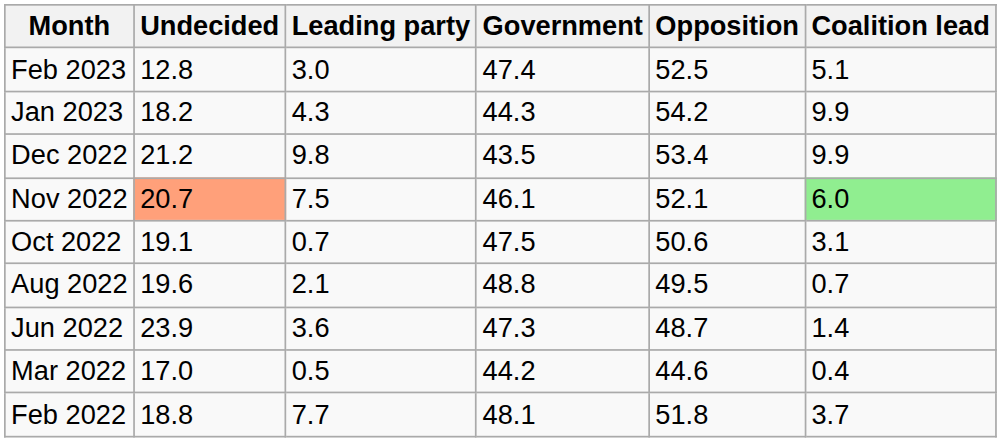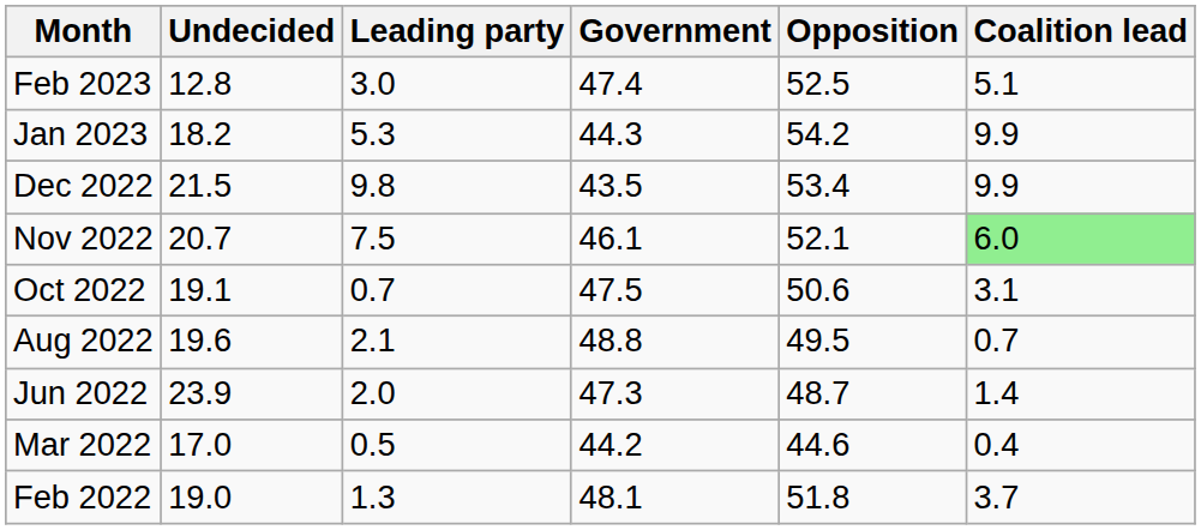 <table class="wikitable">
 <tr>
 <th>Month</th>
 <th>Undecided</th>
 <th>Leading party</th>
 <th>Government</th>
 <th>Opposition</th>
 <th>Coalition lead</th>
 </tr>
 <tr>
 <td>Feb 2023</td>
 <td>12.8</td>
 <td>3.0</td>
 <td>47.4</td>
 <td>52.5</td>
 <td>5.1</td>
 </tr>
 <tr>
 <td>Jan 2023</td>
 <td>18.2</td>
-<td>4.3</td>
+<td>5.3</td>
 <td>44.3</td>
 <td>54.2</td>
 <td>9.9</td>
 </tr>
 <tr>
 <td>Dec 2022</td>
-<td>21.2</td>
+<td>21.5</td>
 <td>9.8</td>
 <td>43.5</td>
 <td>53.4</td>
 <td>9.9</td>
 </tr>
 <tr>
 <td>Nov 2022</td>
-<td style="background: lightsalmon;">20.7</td>
+<td>20.7</td>
 <td>7.5</td>
 <td>46.1</td>
 <td>52.1</td>
 <td style="background: lightgreen;">6.0</td>
 </tr>
 <tr>
 <td>Oct 2022</td>
 <td>19.1</td>
 <td>0.7</td>
 <td>47.5</td>
 <td>50.6</td>
 <td>3.1</td>
 </tr>
 <tr>
 <td>Aug 2022</td>
 <td>19.6</td>
 <td>2.1</td>
 <td>48.8</td>
 <td>49.5</td>
 <td>0.7</td>
 </tr>
 <tr>
 <td>Jun 2022</td>
 <td>23.9</td>
-<td>3.6</td>
+<td>2.0</td>
 <td>47.3</td>
 <td>48.7</td>
 <td>1.4</td>
 </tr>
 <tr>
 <td>Mar 2022</td>
 <td>17.0</td>
 <td>0.5</td>
 <td>44.2</td>
 <td>44.6</td>
 <td>0.4</td>
 </tr>
 <tr>
 <td>Feb 2022</td>
-<td>18.8</td>
-<td>7.7</td>
+<td>19.0</td>
+<td>1.3</td>
 <td>48.1</td>
 <td>51.8</td>
 <td>3.7</td>
 </tr>
 </table>
